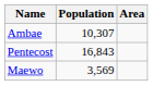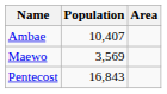 <table class="wikitable sortable">
 <tr>
 <th>Name</th>
 <th>Population</th>
 <th>Area</th>
 </tr>
 <tr>
 <td><a href='#'>Ambae</a></td>
-<td style=text-align:right>10,307</td>
+<td style=text-align:right>10,407</td>
+<td></td>
+</tr>
+<tr>
+<td><a href='#'>Maewo</a></td>
+<td style=text-align:right>3,569</td>
 <td></td>
 </tr>
 <tr>
 <td><a href='#'>Pentecost</a></td>
 <td style=text-align:right>16,843</td>
 <td></td>
 </tr>
-<tr>
-<td><a href='#'>Maewo</a></td>
-<td style=text-align:right>3,569</td>
-<td></td>
-</tr>
 </table>
